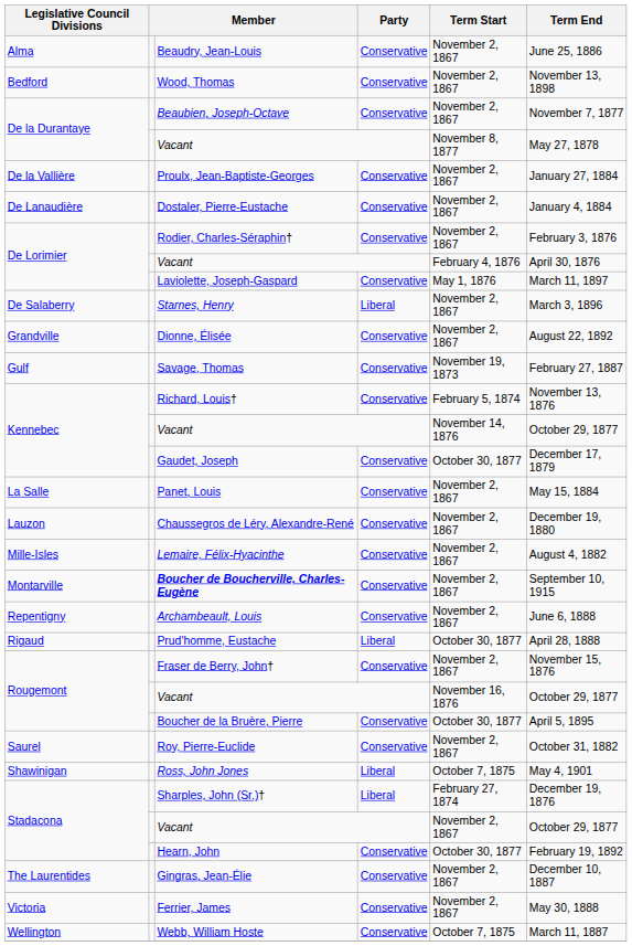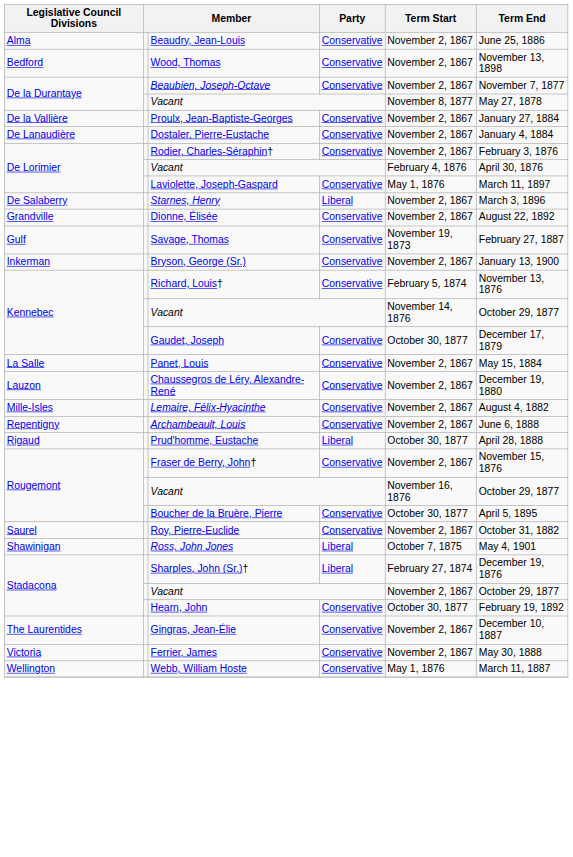 <table class="wikitable sortable">
 <tr>
 <th>Legislative Council Divisions</th>
 <th colspan="2">Member</th>
 <th>Party</th>
 <th data-sort-type=date>Term Start</th>
 <th data-sort-type=date>Term End</th>
 </tr>
 <tr>
 <td><a href='#'>Alma</a></td>
 <td></td>
 <td><a href='#'>Beaudry, Jean-Louis</a></td>
 <td><a href='#'>Conservative</a></td>
 <td>November 2, 1867</td>
 <td>June 25, 1886</td>
 </tr>
 <tr>
 <td><a href='#'>Bedford</a></td>
 <td></td>
 <td><a href='#'>Wood, Thomas</a></td>
 <td><a href='#'>Conservative</a></td>
 <td>November 2, 1867</td>
 <td>November 13, 1898</td>
 </tr>
 <tr>
 <td rowspan = "2"><a href='#'>De la Durantaye</a></td>
 <td></td>
 <td><em><a href='#'>Beaubien, Joseph-Octave</a></em></td>
 <td><a href='#'>Conservative</a></td>
 <td>November 2, 1867</td>
 <td>November 7, 1877</td>
 </tr>
 <tr>
 <td></td>
 <td colspan = "2"><em>Vacant</em></td>
 <td>November 8, 1877</td>
 <td>May 27, 1878</td>
 </tr>
 <tr>
 <td><a href='#'>De la Vallière</a></td>
 <td></td>
 <td><a href='#'>Proulx, Jean-Baptiste-Georges</a></td>
 <td><a href='#'>Conservative</a></td>
 <td>November 2, 1867</td>
 <td>January 27, 1884</td>
 </tr>
 <tr>
 <td><a href='#'>De Lanaudière</a></td>
 <td></td>
 <td><a href='#'>Dostaler, Pierre-Eustache</a></td>
 <td><a href='#'>Conservative</a></td>
 <td>November 2, 1867</td>
 <td>January 4, 1884</td>
 </tr>
 <tr>
 <td rowspan = "3"><a href='#'>De Lorimier</a></td>
 <td></td>
 <td><a href='#'>Rodier, Charles-Séraphin</a>†</td>
 <td><a href='#'>Conservative</a></td>
 <td>November 2, 1867</td>
 <td>February 3, 1876</td>
 </tr>
 <tr>
 <td></td>
 <td colspan = "2"><em>Vacant</em></td>
 <td>February 4, 1876</td>
 <td>April 30, 1876</td>
 </tr>
 <tr>
 <td></td>
 <td><a href='#'>Laviolette, Joseph-Gaspard</a></td>
 <td><a href='#'>Conservative</a></td>
 <td>May 1, 1876</td>
 <td>March 11, 1897</td>
 </tr>
 <tr>
 <td><a href='#'>De Salaberry</a></td>
 <td></td>
 <td><span><em><a href='#'>Starnes, Henry</a></em></span></td>
 <td><a href='#'>Liberal</a></td>
 <td>November 2, 1867</td>
 <td>March 3, 1896</td>
 </tr>
 <tr>
 <td><a href='#'>Grandville</a></td>
 <td></td>
 <td><a href='#'>Dionne, Élisée</a></td>
 <td><a href='#'>Conservative</a></td>
 <td>November 2, 1867</td>
 <td>August 22, 1892</td>
 </tr>
 <tr>
 <td><a href='#'>Gulf</a></td>
 <td></td>
 <td><a href='#'>Savage, Thomas</a></td>
 <td><a href='#'>Conservative</a></td>
 <td>November 19, 1873</td>
 <td>February 27, 1887</td>
 </tr>
 <tr>
+<td><a href='#'>Inkerman</a></td>
+<td></td>
+<td><a href='#'>Bryson, George (Sr.)</a></td>
+<td><a href='#'>Conservative</a></td>
+<td>November 2, 1867</td>
+<td>January 13, 1900</td>
+</tr>
+<tr>
 <td rowspan = "3"><a href='#'>Kennebec</a></td>
 <td></td>
 <td><a href='#'>Richard, Louis</a>†</td>
 <td><a href='#'>Conservative</a></td>
 <td>February 5, 1874</td>
 <td>November 13, 1876</td>
 </tr>
 <tr>
 <td></td>
 <td colspan = "2"><em>Vacant</em></td>
 <td>November 14, 1876</td>
 <td>October 29, 1877</td>
 </tr>
 <tr>
 <td></td>
 <td><a href='#'>Gaudet, Joseph</a></td>
 <td><a href='#'>Conservative</a></td>
 <td>October 30, 1877</td>
 <td>December 17, 1879</td>
 </tr>
 <tr>
 <td><a href='#'>La Salle</a></td>
 <td></td>
 <td><a href='#'>Panet, Louis</a></td>
 <td><a href='#'>Conservative</a></td>
 <td>November 2, 1867</td>
 <td>May 15, 1884</td>
 </tr>
 <tr>
 <td><a href='#'>Lauzon</a></td>
 <td></td>
 <td><a href='#'>Chaussegros de Léry, Alexandre-René</a></td>
 <td><a href='#'>Conservative</a></td>
 <td>November 2, 1867</td>
 <td>December 19, 1880</td>
 </tr>
 <tr>
 <td><a href='#'>Mille-Isles</a></td>
 <td></td>
 <td><em><span><a href='#'>Lemaire, Félix-Hyacinthe</a></span></em></td>
 <td><a href='#'>Conservative</a></td>
 <td>November 2, 1867</td>
 <td>August 4, 1882</td>
-</tr>
-<tr>
-<td><a href='#'>Montarville</a></td>
-<td></td>
-<td><strong><em><a href='#'>Boucher de Boucherville, Charles-Eugène</a></em></strong></td>
-<td><a href='#'>Conservative</a></td>
-<td>November 2, 1867</td>
-<td>September 10, 1915</td>
 </tr>
 <tr>
 <td><a href='#'>Repentigny</a></td>
 <td></td>
 <td><em><a href='#'>Archambeault, Louis</a></em></td>
 <td><a href='#'>Conservative</a></td>
 <td>November 2, 1867</td>
 <td>June 6, 1888</td>
 </tr>
 <tr>
 <td><a href='#'>Rigaud</a></td>
 <td></td>
 <td><a href='#'>Prud'homme, Eustache</a></td>
 <td><a href='#'>Liberal</a></td>
 <td>October 30, 1877</td>
 <td>April 28, 1888</td>
 </tr>
 <tr>
 <td rowspan = "3"><a href='#'>Rougemont</a></td>
 <td></td>
 <td><a href='#'>Fraser de Berry, John</a>†</td>
 <td><a href='#'>Conservative</a></td>
 <td>November 2, 1867</td>
 <td>November 15, 1876</td>
 </tr>
 <tr>
 <td></td>
 <td colspan = "2"><em>Vacant</em></td>
 <td>November 16, 1876</td>
 <td>October 29, 1877</td>
 </tr>
 <tr>
 <td></td>
 <td><a href='#'>Boucher de la Bruère, Pierre</a></td>
 <td><a href='#'>Conservative</a></td>
 <td>October 30, 1877</td>
 <td>April 5, 1895</td>
 </tr>
 <tr>
 <td><a href='#'>Saurel</a></td>
 <td></td>
 <td><a href='#'>Roy, Pierre-Euclide</a></td>
 <td><a href='#'>Conservative</a></td>
 <td>November 2, 1867</td>
 <td>October 31, 1882</td>
 </tr>
 <tr>
 <td><a href='#'>Shawinigan</a></td>
 <td></td>
 <td><span><em><a href='#'>Ross, John Jones</a></em></span></td>
 <td><a href='#'>Liberal</a></td>
 <td>October 7, 1875</td>
 <td>May 4, 1901</td>
 </tr>
 <tr>
 <td rowspan = "3"><a href='#'>Stadacona</a></td>
 <td></td>
 <td><a href='#'>Sharples, John (Sr.)</a>†</td>
 <td><a href='#'>Liberal</a></td>
 <td>February 27, 1874</td>
 <td>December 19, 1876</td>
 </tr>
 <tr>
 <td></td>
 <td colspan = "2"><em>Vacant</em></td>
 <td>November 2, 1867</td>
 <td>October 29, 1877</td>
 </tr>
 <tr>
 <td></td>
 <td><a href='#'>Hearn, John</a></td>
 <td><a href='#'>Conservative</a></td>
 <td>October 30, 1877</td>
 <td>February 19, 1892</td>
 </tr>
 <tr>
 <td><a href='#'>The Laurentides</a></td>
 <td></td>
 <td><a href='#'>Gingras, Jean-Élie</a></td>
 <td><a href='#'>Conservative</a></td>
 <td>November 2, 1867</td>
 <td>December 10, 1887</td>
 </tr>
 <tr>
 <td><a href='#'>Victoria</a></td>
 <td></td>
 <td><a href='#'>Ferrier, James</a></td>
 <td><a href='#'>Conservative</a></td>
 <td>November 2, 1867</td>
 <td>May 30, 1888</td>
 </tr>
 <tr>
 <td><a href='#'>Wellington</a></td>
 <td></td>
 <td><a href='#'>Webb, William Hoste</a></td>
 <td><a href='#'>Conservative</a></td>
-<td>October 7, 1875</td>
+<td>May 1, 1876</td>
 <td>March 11, 1887</td>
 </tr>
 <tr>
 </tr>
 </table>
